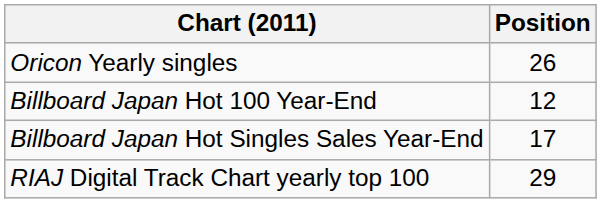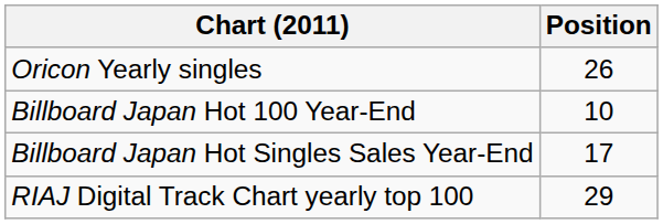 <table class="wikitable sortable" style="text-align:center;">
 <tr>
 <th>Chart (2011)</th>
 <th>Position</th>
 </tr>
 <tr>
 <td align="left"><em>Oricon</em> Yearly singles</td>
 <td>26</td>
 </tr>
 <tr>
 <td align="left"><em>Billboard Japan</em> Hot 100 Year-End</td>
-<td>12</td>
+<td>10</td>
 </tr>
 <tr>
 <td align="left"><em>Billboard Japan</em> Hot Singles Sales Year-End</td>
 <td>17</td>
 </tr>
 <tr>
 <td align="left"><em>RIAJ</em> Digital Track Chart yearly top 100</td>
 <td align="center">29</td>
 </tr>
 </table>
